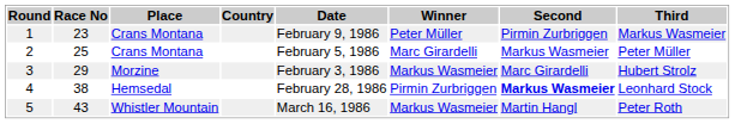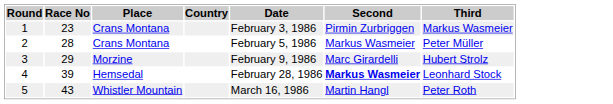 <table border="0" style="border: 1px solid #999; background-color:#FFFFFF; text-align:center">
 <tr align="center" bgcolor="#CCCCCC">
 <th>Round</th>
 <th>Race No</th>
 <th>Place</th>
 <th>Country</th>
 <th>Date</th>
-<th>Winner</th>
 <th>Second</th>
 <th>Third</th>
 </tr>
 <tr bgcolor="#EFEFEF">
 <td>1</td>
 <td>23</td>
 <td align="left"><a href='#'>Crans Montana</a></td>
 <td align="left"></td>
-<td align="left">February 9, 1986</td>
-<td align="left"> <a href='#'>Peter Müller</a></td>
+<td align="left">February 3, 1986</td>
 <td align="left"> <a href='#'>Pirmin Zurbriggen</a></td>
 <td align="left"> <a href='#'>Markus Wasmeier</a></td>
 </tr>
 <tr>
 <td>2</td>
-<td>25</td>
+<td>28</td>
 <td align="left"><a href='#'>Crans Montana</a></td>
 <td align="left"></td>
 <td align="left">February 5, 1986</td>
-<td align="left"> <a href='#'>Marc Girardelli</a></td>
 <td align="left"> <a href='#'>Markus Wasmeier</a></td>
 <td align="left"> <a href='#'>Peter Müller</a></td>
 </tr>
 <tr bgcolor="#EFEFEF">
 <td>3</td>
 <td>29</td>
 <td align="left"><a href='#'>Morzine</a></td>
 <td align="left"></td>
-<td align="left">February 3, 1986</td>
-<td align="left"> <a href='#'>Markus Wasmeier</a></td>
+<td align="left">February 9, 1986</td>
 <td align="left"> <a href='#'>Marc Girardelli</a></td>
 <td align="left"> <a href='#'>Hubert Strolz</a></td>
 </tr>
 <tr>
 <td>4</td>
-<td>38</td>
+<td>39</td>
 <td align="left"><a href='#'>Hemsedal</a></td>
 <td align="left"></td>
 <td align="left">February 28, 1986</td>
-<td align="left"> <a href='#'>Pirmin Zurbriggen</a></td>
 <td align="left"><strong> <a href='#'>Markus Wasmeier</a></strong></td>
 <td align="left"> <a href='#'>Leonhard Stock</a></td>
 </tr>
 <tr bgcolor="#EFEFEF">
 <td>5</td>
 <td>43</td>
 <td align="left"><a href='#'>Whistler Mountain</a></td>
 <td align="left"></td>
 <td align="left">March 16, 1986</td>
-<td align="left"> <a href='#'>Markus Wasmeier</a></td>
 <td align="left"> <a href='#'>Martin Hangl</a></td>
 <td align="left"> <a href='#'>Peter Roth</a></td>
 </tr>
 </table>
